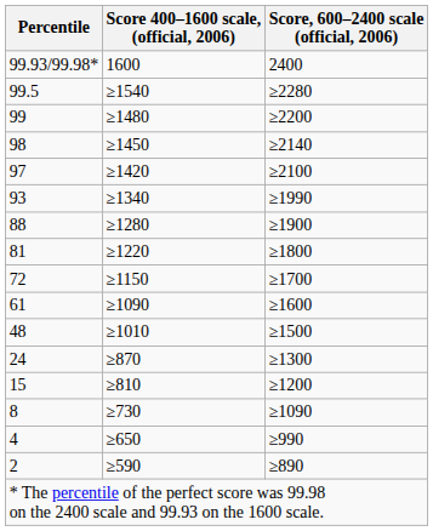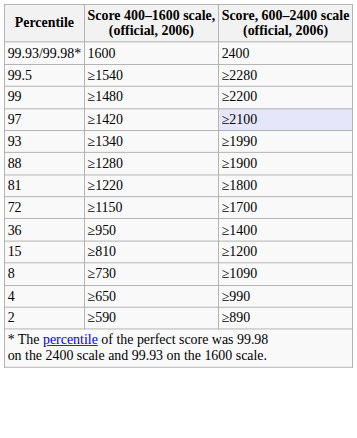 <table class="wikitable">
 <tr>
 <th>Percentile</th>
 <th>Score 400–1600 scale,<br>(official, 2006)</th>
 <th>Score, 600–2400 scale<br> (official, 2006)</th>
 </tr>
 <tr>
 <td>99.93/99.98*</td>
 <td>1600</td>
 <td>2400</td>
 </tr>
 <tr>
 <td>99.5</td>
 <td>≥1540</td>
 <td>≥2280</td>
 </tr>
 <tr>
 <td>99</td>
 <td>≥1480</td>
 <td>≥2200</td>
 </tr>
 <tr>
-<td>98</td>
-<td>≥1450</td>
-<td>≥2140</td>
-</tr>
-<tr>
 <td>97</td>
 <td>≥1420</td>
-<td>≥2100</td>
+<td style="background: lavender;">≥2100</td>
 </tr>
 <tr>
 <td>93</td>
 <td>≥1340</td>
 <td>≥1990</td>
 </tr>
 <tr>
 <td>88</td>
 <td>≥1280</td>
 <td>≥1900</td>
 </tr>
 <tr>
 <td>81</td>
 <td>≥1220</td>
 <td>≥1800</td>
 </tr>
 <tr>
 <td>72</td>
 <td>≥1150</td>
 <td>≥1700</td>
 </tr>
 <tr>
-<td>61</td>
-<td>≥1090</td>
-<td>≥1600</td>
-</tr>
-<tr>
-<td>48</td>
-<td>≥1010</td>
-<td>≥1500</td>
-</tr>
-<tr>
-<td>24</td>
-<td>≥870</td>
-<td>≥1300</td>
+<td>36</td>
+<td>≥950</td>
+<td>≥1400</td>
 </tr>
 <tr>
 <td>15</td>
 <td>≥810</td>
 <td>≥1200</td>
 </tr>
 <tr>
 <td>8</td>
 <td>≥730</td>
 <td>≥1090</td>
 </tr>
 <tr>
 <td>4</td>
 <td>≥650</td>
 <td>≥990</td>
 </tr>
 <tr>
 <td>2</td>
 <td>≥590</td>
 <td>≥890</td>
 </tr>
 <tr>
 <td colspan="3">* The <a href='#'>percentile</a> of the perfect score was 99.98 <br> on the 2400 scale and 99.93 on the 1600 scale.</td>
 </tr>
 </table>
